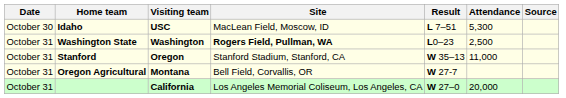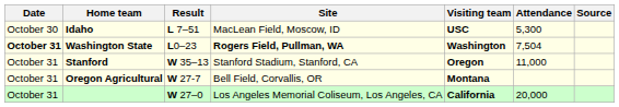 <table class="wikitable" style="font-size:95%;">
 <tr>
 <th>Date</th>
 <th>Home team</th>
+<th>Result</th>
+<th>Site</th>
 <th>Visiting team</th>
-<th>Site</th>
-<th>Result</th>
 <th>Attendance</th>
 <th class="unsortable">Source</th>
 </tr>
 <tr bgcolor=#ffffe6>
 <td>October 30</td>
 <td><strong>Idaho</strong></td>
+<td><strong>L</strong> 7–51</td>
+<td>MacLean Field, Moscow, ID</td>
 <td><strong>USC</strong></td>
-<td>MacLean Field, Moscow, ID</td>
-<td><strong>L</strong> 7–51</td>
 <td>5,300</td>
 <td></td>
 </tr>
 <tr bgcolor=#ffffe6>
-<td>October 31</td>
+<td><strong>October 31</strong></td>
 <td><strong>Washington State</strong></td>
+<td><strong>L</strong>0–23</td>
+<td><strong>Rogers Field, Pullman, WA</strong></td>
 <td><strong>Washington</strong></td>
-<td><strong>Rogers Field, Pullman, WA</strong></td>
-<td><strong>L</strong>0–23</td>
-<td>2,500</td>
+<td>7,504</td>
 <td></td>
 </tr>
 <tr bgcolor=#ffffe6>
 <td>October 31</td>
 <td><strong>Stanford</strong></td>
+<td><strong>W</strong> 35–13</td>
+<td>Stanford Stadium, Stanford, CA</td>
 <td><strong>Oregon</strong></td>
-<td>Stanford Stadium, Stanford, CA</td>
-<td><strong>W</strong> 35–13</td>
 <td>11,000</td>
 <td></td>
 </tr>
 <tr bgcolor=#ffffe6>
 <td>October 31</td>
 <td><strong>Oregon Agricultural</strong></td>
+<td><strong>W</strong> 27-7</td>
+<td>Bell Field, Corvallis, OR</td>
 <td><strong>Montana</strong></td>
-<td>Bell Field, Corvallis, OR</td>
-<td><strong>W</strong> 27-7</td>
 <td></td>
 <td></td>
 </tr>
 <tr bgcolor=ccffcc>
 <td>October 31</td>
 <td></td>
+<td><strong>W</strong> 27–0</td>
+<td>Los Angeles Memorial Coliseum, Los Angeles, CA</td>
 <td><strong>California</strong></td>
-<td>Los Angeles Memorial Coliseum, Los Angeles, CA</td>
-<td><strong>W</strong> 27–0</td>
 <td>20,000</td>
 <td></td>
 </tr>
 </table>
